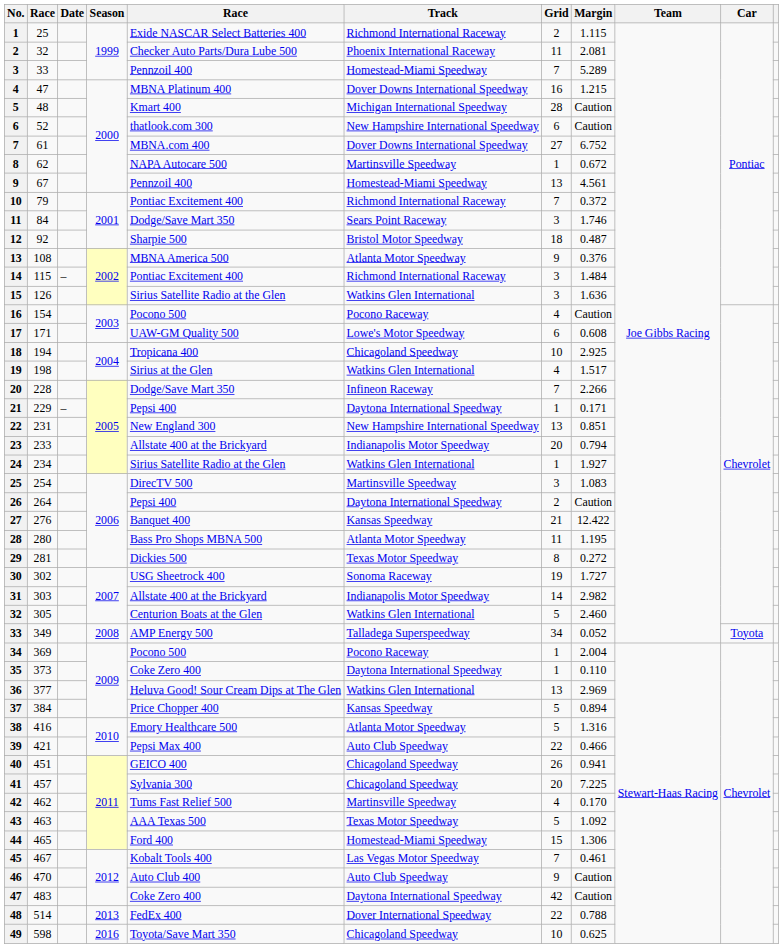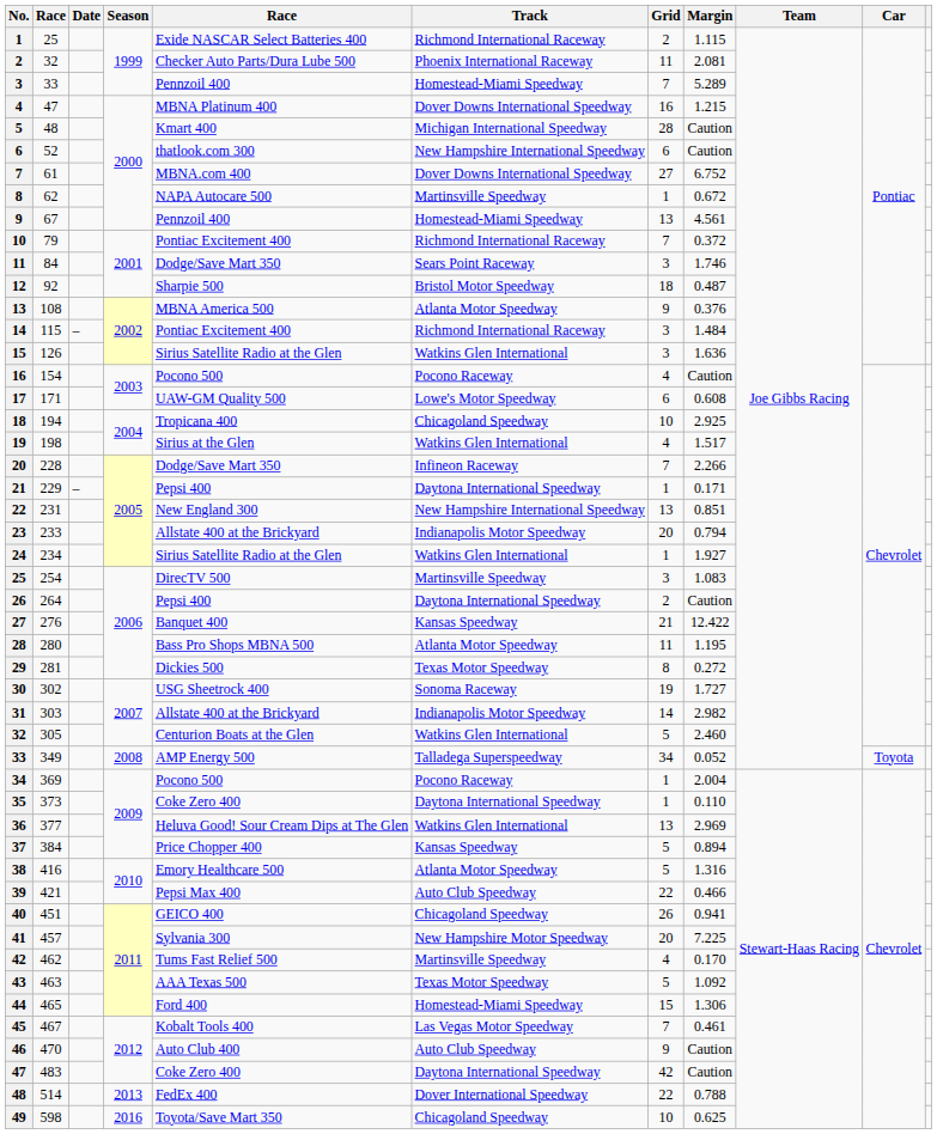 <table class="wikitable sortable plainrowheaders">
 <tr>
 <th scope="col">No.</th>
 <th scope="col">Race</th>
 <th scope="col">Date</th>
 <th scope="col">Season</th>
 <th scope="col">Race</th>
 <th scope="col">Track</th>
 <th scope="col" data-sort-type="number">Grid</th>
 <th scope="col">Margin</th>
 <th scope="col">Team</th>
 <th scope="col">Car</th>
 <th scope="col" class="unsortable"></th>
 </tr>
 <tr>
 <th scope="row" style="text-align:center;"><strong>1</strong></th>
 <td style="text-align:center;">25</td>
 <td></td>
 <td rowspan="3" style="text-align:center;"><a href='#'>1999</a></td>
 <td><a href='#'>Exide NASCAR Select Batteries 400</a></td>
 <td><a href='#'>Richmond International Raceway</a></td>
 <td style="text-align:center;">2</td>
 <td style="text-align:center;">1.115</td>
 <td rowspan="33" style="text-align:center;"><a href='#'>Joe Gibbs Racing</a></td>
 <td rowspan="15" style="text-align:center;"><a href='#'>Pontiac</a></td>
 <td style="text-align:center;"></td>
 </tr>
 <tr>
 <th scope="row" style="text-align:center;"><strong>2</strong></th>
 <td style="text-align:center;">32</td>
 <td></td>
 <td><a href='#'>Checker Auto Parts/Dura Lube 500</a></td>
 <td><a href='#'>Phoenix International Raceway</a></td>
 <td style="text-align:center;">11</td>
 <td style="text-align:center;">2.081</td>
 <td style="text-align:center;"></td>
 </tr>
 <tr>
 <th scope="row" style="text-align:center;"><strong>3</strong></th>
 <td style="text-align:center;">33</td>
 <td></td>
 <td><a href='#'>Pennzoil 400</a></td>
 <td><a href='#'>Homestead-Miami Speedway</a></td>
 <td style="text-align:center;">7</td>
 <td style="text-align:center;">5.289</td>
 <td style="text-align:center;"></td>
 </tr>
 <tr>
 <th scope="row" style="text-align:center;"><strong>4</strong></th>
 <td style="text-align:center;">47</td>
 <td></td>
 <td rowspan="6" style="text-align:center;"><a href='#'>2000</a></td>
 <td><a href='#'>MBNA Platinum 400</a></td>
 <td><a href='#'>Dover Downs International Speedway</a></td>
 <td style="text-align:center;">16</td>
 <td style="text-align:center;">1.215</td>
 <td style="text-align:center;"></td>
 </tr>
 <tr>
 <th scope="row" style="text-align:center;"><strong>5</strong></th>
 <td style="text-align:center;">48</td>
 <td></td>
 <td><a href='#'>Kmart 400</a></td>
 <td><a href='#'>Michigan International Speedway</a></td>
 <td style="text-align:center;">28</td>
 <td style="text-align:center;">Caution</td>
 <td style="text-align:center;"></td>
 </tr>
 <tr>
 <th scope="row" style="text-align:center;"><strong>6</strong></th>
 <td style="text-align:center;">52</td>
 <td></td>
 <td><a href='#'>thatlook.com 300</a></td>
 <td><a href='#'>New Hampshire International Speedway</a></td>
 <td style="text-align:center;">6</td>
 <td style="text-align:center;">Caution</td>
 <td style="text-align:center;"></td>
 </tr>
 <tr>
 <th scope="row" style="text-align:center;"><strong>7</strong></th>
 <td style="text-align:center;">61</td>
 <td></td>
 <td><a href='#'>MBNA.com 400</a></td>
 <td><a href='#'>Dover Downs International Speedway</a></td>
 <td style="text-align:center;">27</td>
 <td style="text-align:center;">6.752</td>
 <td style="text-align:center;"></td>
 </tr>
 <tr>
 <th scope="row" style="text-align:center;"><strong>8</strong></th>
 <td style="text-align:center;">62</td>
 <td></td>
 <td><a href='#'>NAPA Autocare 500</a></td>
 <td><a href='#'>Martinsville Speedway</a></td>
 <td style="text-align:center;">1</td>
 <td style="text-align:center;">0.672</td>
 <td style="text-align:center;"></td>
 </tr>
 <tr>
 <th scope="row" style="text-align:center;"><strong>9</strong></th>
 <td style="text-align:center;">67</td>
 <td></td>
 <td><a href='#'>Pennzoil 400</a></td>
 <td><a href='#'>Homestead-Miami Speedway</a></td>
 <td style="text-align:center;">13</td>
 <td style="text-align:center;">4.561</td>
 <td style="text-align:center;"></td>
 </tr>
 <tr>
 <th scope="row" style="text-align:center;"><strong>10</strong></th>
 <td style="text-align:center;">79</td>
 <td></td>
 <td rowspan="3" style="text-align:center;"><a href='#'>2001</a></td>
 <td><a href='#'>Pontiac Excitement 400</a></td>
 <td><a href='#'>Richmond International Raceway</a></td>
 <td style="text-align:center;">7</td>
 <td style="text-align:center;">0.372</td>
 <td style="text-align:center;"></td>
 </tr>
 <tr>
 <th scope="row" style="text-align:center;"><strong>11</strong></th>
 <td style="text-align:center;">84</td>
 <td></td>
 <td><a href='#'>Dodge/Save Mart 350</a></td>
 <td><a href='#'>Sears Point Raceway</a></td>
 <td style="text-align:center;">3</td>
 <td style="text-align:center;">1.746</td>
 <td style="text-align:center;"></td>
 </tr>
 <tr>
 <th scope="row" style="text-align:center;"><strong>12</strong></th>
 <td style="text-align:center;">92</td>
 <td></td>
 <td><a href='#'>Sharpie 500</a></td>
 <td><a href='#'>Bristol Motor Speedway</a></td>
 <td style="text-align:center;">18</td>
 <td style="text-align:center;">0.487</td>
 <td style="text-align:center;"></td>
 </tr>
 <tr>
 <th scope="row" style="text-align:center;"><strong>13</strong></th>
 <td style="text-align:center;">108</td>
 <td></td>
 <td rowspan="3" bgcolor="ffffbf" style="text-align:center;"><a href='#'>2002</a></td>
 <td><a href='#'>MBNA America 500</a></td>
 <td><a href='#'>Atlanta Motor Speedway</a></td>
 <td style="text-align:center;">9</td>
 <td style="text-align:center;">0.376</td>
 <td style="text-align:center;"></td>
 </tr>
 <tr>
 <th scope="row" style="text-align:center;"><strong>14</strong></th>
 <td style="text-align:center;">115</td>
 <td>–</td>
 <td><a href='#'>Pontiac Excitement 400</a></td>
 <td><a href='#'>Richmond International Raceway</a></td>
 <td style="text-align:center;">3</td>
 <td style="text-align:center;">1.484</td>
 <td style="text-align:center;"></td>
 </tr>
 <tr>
 <th scope="row" style="text-align:center;"><strong>15</strong></th>
 <td style="text-align:center;">126</td>
 <td></td>
 <td><a href='#'>Sirius Satellite Radio at the Glen</a></td>
 <td><a href='#'>Watkins Glen International</a></td>
 <td style="text-align:center;">3</td>
 <td style="text-align:center;">1.636</td>
 <td style="text-align:center;"></td>
 </tr>
 <tr>
 <th scope="row" style="text-align:center;"><strong>16</strong></th>
 <td style="text-align:center;">154</td>
 <td></td>
 <td rowspan="2" style="text-align:center;"><a href='#'>2003</a></td>
 <td><a href='#'>Pocono 500</a></td>
 <td><a href='#'>Pocono Raceway</a></td>
 <td style="text-align:center;">4</td>
 <td style="text-align:center;">Caution</td>
 <td rowspan="17" style="text-align:center;"><a href='#'>Chevrolet</a></td>
 <td style="text-align:center;"></td>
 </tr>
 <tr>
 <th scope="row" style="text-align:center;"><strong>17</strong></th>
 <td style="text-align:center;">171</td>
 <td></td>
 <td><a href='#'>UAW-GM Quality 500</a></td>
 <td><a href='#'>Lowe's Motor Speedway</a></td>
 <td style="text-align:center;">6</td>
 <td style="text-align:center;">0.608</td>
 <td style="text-align:center;"></td>
 </tr>
 <tr>
 <th scope="row" style="text-align:center;"><strong>18</strong></th>
 <td style="text-align:center;">194</td>
 <td></td>
 <td rowspan="2" style="text-align:center;"><a href='#'>2004</a></td>
 <td><a href='#'>Tropicana 400</a></td>
 <td><a href='#'>Chicagoland Speedway</a></td>
 <td style="text-align:center;">10</td>
 <td style="text-align:center;">2.925</td>
 <td style="text-align:center;"></td>
 </tr>
 <tr>
 <th scope="row" style="text-align:center;"><strong>19</strong></th>
 <td style="text-align:center;">198</td>
 <td></td>
 <td><a href='#'>Sirius at the Glen</a></td>
 <td><a href='#'>Watkins Glen International</a></td>
 <td style="text-align:center;">4</td>
 <td style="text-align:center;">1.517</td>
 <td style="text-align:center;"></td>
 </tr>
 <tr>
 <th scope="row" style="text-align:center;"><strong>20</strong></th>
 <td style="text-align:center;">228</td>
 <td></td>
 <td rowspan="5" bgcolor="ffffbf" style="text-align:center;"><a href='#'>2005</a></td>
 <td><a href='#'>Dodge/Save Mart 350</a></td>
 <td><a href='#'>Infineon Raceway</a></td>
 <td style="text-align:center;">7</td>
 <td style="text-align:center;">2.266</td>
 <td style="text-align:center;"></td>
 </tr>
 <tr>
 <th scope="row" style="text-align:center;"><strong>21</strong></th>
 <td style="text-align:center;">229</td>
 <td>–</td>
 <td><a href='#'>Pepsi 400</a></td>
 <td><a href='#'>Daytona International Speedway</a></td>
 <td style="text-align:center;">1</td>
 <td style="text-align:center;">0.171</td>
 <td style="text-align:center;"></td>
 </tr>
 <tr>
 <th scope="row" style="text-align:center;"><strong>22</strong></th>
 <td style="text-align:center;">231</td>
 <td></td>
 <td><a href='#'>New England 300</a></td>
 <td><a href='#'>New Hampshire International Speedway</a></td>
 <td style="text-align:center;">13</td>
 <td style="text-align:center;">0.851</td>
 <td style="text-align:center;"></td>
 </tr>
 <tr>
 <th scope="row" style="text-align:center;"><strong>23</strong></th>
 <td style="text-align:center;">233</td>
 <td></td>
 <td><a href='#'>Allstate 400 at the Brickyard</a></td>
 <td><a href='#'>Indianapolis Motor Speedway</a></td>
 <td style="text-align:center;">20</td>
 <td style="text-align:center;">0.794</td>
 <td style="text-align:center;"></td>
 </tr>
 <tr>
 <th scope="row" style="text-align:center;"><strong>24</strong></th>
 <td style="text-align:center;">234</td>
 <td></td>
 <td><a href='#'>Sirius Satellite Radio at the Glen</a></td>
 <td><a href='#'>Watkins Glen International</a></td>
 <td style="text-align:center;">1</td>
 <td style="text-align:center;">1.927</td>
 <td style="text-align:center;"></td>
 </tr>
 <tr>
 <th scope="row" style="text-align:center;"><strong>25</strong></th>
 <td style="text-align:center;">254</td>
 <td></td>
 <td rowspan="5"  style="text-align:center;"><a href='#'>2006</a></td>
 <td><a href='#'>DirecTV 500</a></td>
 <td><a href='#'>Martinsville Speedway</a></td>
 <td style="text-align:center;">3</td>
 <td style="text-align:center;">1.083</td>
 <td style="text-align:center;"></td>
 </tr>
 <tr>
 <th scope="row" style="text-align:center;"><strong>26</strong></th>
 <td style="text-align:center;">264</td>
 <td></td>
 <td><a href='#'>Pepsi 400</a></td>
 <td><a href='#'>Daytona International Speedway</a></td>
 <td style="text-align:center;">2</td>
 <td style="text-align:center;">Caution</td>
 <td style="text-align:center;"></td>
 </tr>
 <tr>
 <th scope="row" style="text-align:center;"><strong>27</strong></th>
 <td style="text-align:center;">276</td>
 <td></td>
 <td><a href='#'>Banquet 400</a></td>
 <td><a href='#'>Kansas Speedway</a></td>
 <td style="text-align:center;">21</td>
 <td style="text-align:center;">12.422</td>
 <td style="text-align:center;"></td>
 </tr>
 <tr>
 <th scope="row" style="text-align:center;"><strong>28</strong></th>
 <td style="text-align:center;">280</td>
 <td></td>
 <td><a href='#'>Bass Pro Shops MBNA 500</a></td>
 <td><a href='#'>Atlanta Motor Speedway</a></td>
 <td style="text-align:center;">11</td>
 <td style="text-align:center;">1.195</td>
 <td style="text-align:center;"></td>
 </tr>
 <tr>
 <th scope="row" style="text-align:center;"><strong>29</strong></th>
 <td style="text-align:center;">281</td>
 <td></td>
 <td><a href='#'>Dickies 500</a></td>
 <td><a href='#'>Texas Motor Speedway</a></td>
 <td style="text-align:center;">8</td>
 <td style="text-align:center;">0.272</td>
 <td style="text-align:center;"></td>
 </tr>
 <tr>
 <th scope="row" style="text-align:center;"><strong>30</strong></th>
 <td style="text-align:center;">302</td>
 <td></td>
 <td rowspan="3" style="text-align:center;"><a href='#'>2007</a></td>
 <td><a href='#'>USG Sheetrock 400</a></td>
 <td><a href='#'>Sonoma Raceway</a></td>
 <td style="text-align:center;">19</td>
 <td style="text-align:center;">1.727</td>
 <td style="text-align:center;"></td>
 </tr>
 <tr>
 <th scope="row" style="text-align:center;"><strong>31</strong></th>
 <td style="text-align:center;">303</td>
 <td></td>
 <td><a href='#'>Allstate 400 at the Brickyard</a></td>
 <td><a href='#'>Indianapolis Motor Speedway</a></td>
 <td style="text-align:center;">14</td>
 <td style="text-align:center;">2.982</td>
 <td style="text-align:center;"></td>
 </tr>
 <tr>
 <th scope="row" style="text-align:center;"><strong>32</strong></th>
 <td style="text-align:center;">305</td>
 <td></td>
 <td><a href='#'>Centurion Boats at the Glen</a></td>
 <td><a href='#'>Watkins Glen International</a></td>
 <td style="text-align:center;">5</td>
 <td style="text-align:center;">2.460</td>
 <td style="text-align:center;"></td>
 </tr>
 <tr>
 <th scope="row" style="text-align:center;"><strong>33</strong></th>
 <td style="text-align:center;">349</td>
 <td></td>
 <td style="text-align:center;"><a href='#'>2008</a></td>
 <td><a href='#'>AMP Energy 500</a></td>
 <td><a href='#'>Talladega Superspeedway</a></td>
 <td style="text-align:center;">34</td>
 <td style="text-align:center;">0.052</td>
 <td style="text-align:center;"><a href='#'>Toyota</a></td>
 <td style="text-align:center;"></td>
 </tr>
 <tr>
 <th scope="row" style="text-align:center;"><strong>34</strong></th>
 <td style="text-align:center;">369</td>
 <td></td>
 <td rowspan="4" style="text-align:center;"><a href='#'>2009</a></td>
 <td><a href='#'>Pocono 500</a></td>
 <td><a href='#'>Pocono Raceway</a></td>
 <td style="text-align:center;">1</td>
 <td style="text-align:center;">2.004</td>
 <td rowspan="16" style="text-align:center;"><a href='#'>Stewart-Haas Racing</a></td>
 <td rowspan="16" style="text-align:center;"><a href='#'>Chevrolet</a></td>
 <td style="text-align:center;"></td>
 </tr>
 <tr>
 <th scope="row" style="text-align:center;"><strong>35</strong></th>
 <td style="text-align:center;">373</td>
 <td></td>
 <td><a href='#'>Coke Zero 400</a></td>
 <td><a href='#'>Daytona International Speedway</a></td>
 <td style="text-align:center;">1</td>
 <td style="text-align:center;">0.110</td>
 <td style="text-align:center;"></td>
 </tr>
 <tr>
 <th scope="row" style="text-align:center;"><strong>36</strong></th>
 <td style="text-align:center;">377</td>
 <td></td>
 <td><a href='#'>Heluva Good! Sour Cream Dips at The Glen</a></td>
 <td><a href='#'>Watkins Glen International</a></td>
 <td style="text-align:center;">13</td>
 <td style="text-align:center;">2.969</td>
 <td style="text-align:center;"></td>
 </tr>
 <tr>
 <th scope="row" style="text-align:center;"><strong>37</strong></th>
 <td style="text-align:center;">384</td>
 <td></td>
 <td><a href='#'>Price Chopper 400</a></td>
 <td><a href='#'>Kansas Speedway</a></td>
 <td style="text-align:center;">5</td>
 <td style="text-align:center;">0.894</td>
 <td style="text-align:center;"></td>
 </tr>
 <tr>
 <th scope="row" style="text-align:center;"><strong>38</strong></th>
 <td style="text-align:center;">416</td>
 <td></td>
 <td rowspan="2" style="text-align:center;"><a href='#'>2010</a></td>
 <td><a href='#'>Emory Healthcare 500</a></td>
 <td><a href='#'>Atlanta Motor Speedway</a></td>
 <td style="text-align:center;">5</td>
 <td style="text-align:center;">1.316</td>
 <td style="text-align:center;"></td>
 </tr>
 <tr>
 <th scope="row" style="text-align:center;"><strong>39</strong></th>
 <td style="text-align:center;">421</td>
 <td></td>
 <td><a href='#'>Pepsi Max 400</a></td>
 <td><a href='#'>Auto Club Speedway</a></td>
 <td style="text-align:center;">22</td>
 <td style="text-align:center;">0.466</td>
 <td style="text-align:center;"></td>
 </tr>
 <tr>
 <th scope="row" style="text-align:center;"><strong>40</strong></th>
 <td style="text-align:center;">451</td>
 <td></td>
 <td rowspan="5" bgcolor="ffffbf" style="text-align:center;"><a href='#'>2011</a></td>
 <td><a href='#'>GEICO 400</a></td>
 <td><a href='#'>Chicagoland Speedway</a></td>
 <td style="text-align:center;">26</td>
 <td style="text-align:center;">0.941</td>
 <td style="text-align:center;"></td>
 </tr>
 <tr>
 <th scope="row" style="text-align:center;"><strong>41</strong></th>
 <td style="text-align:center;">457</td>
 <td></td>
 <td><a href='#'>Sylvania 300</a></td>
-<td><a href='#'>Chicagoland Speedway</a></td>
+<td><a href='#'>New Hampshire Motor Speedway</a></td>
 <td style="text-align:center;">20</td>
 <td style="text-align:center;">7.225</td>
 <td style="text-align:center;"></td>
 </tr>
 <tr>
 <th scope="row" style="text-align:center;"><strong>42</strong></th>
 <td style="text-align:center;">462</td>
 <td></td>
 <td><a href='#'>Tums Fast Relief 500</a></td>
 <td><a href='#'>Martinsville Speedway</a></td>
 <td style="text-align:center;">4</td>
 <td style="text-align:center;">0.170</td>
 <td style="text-align:center;"></td>
 </tr>
 <tr>
 <th scope="row" style="text-align:center;"><strong>43</strong></th>
 <td style="text-align:center;">463</td>
 <td></td>
 <td><a href='#'>AAA Texas 500</a></td>
 <td><a href='#'>Texas Motor Speedway</a></td>
 <td style="text-align:center;">5</td>
 <td style="text-align:center;">1.092</td>
 <td style="text-align:center;"></td>
 </tr>
 <tr>
 <th scope="row" style="text-align:center;"><strong>44</strong></th>
 <td style="text-align:center;">465</td>
 <td></td>
 <td><a href='#'>Ford 400</a></td>
 <td><a href='#'>Homestead-Miami Speedway</a></td>
 <td style="text-align:center;">15</td>
 <td style="text-align:center;">1.306</td>
 <td style="text-align:center;"></td>
 </tr>
 <tr>
 <th scope="row" style="text-align:center;"><strong>45</strong></th>
 <td style="text-align:center;">467</td>
 <td></td>
 <td rowspan="3" style="text-align:center;"><a href='#'>2012</a></td>
 <td><a href='#'>Kobalt Tools 400</a></td>
 <td><a href='#'>Las Vegas Motor Speedway</a></td>
 <td style="text-align:center;">7</td>
 <td style="text-align:center;">0.461</td>
 <td style="text-align:center;"></td>
 </tr>
 <tr>
 <th scope="row" style="text-align:center;"><strong>46</strong></th>
 <td style="text-align:center;">470</td>
 <td></td>
 <td><a href='#'>Auto Club 400</a></td>
 <td><a href='#'>Auto Club Speedway</a></td>
 <td style="text-align:center;">9</td>
 <td style="text-align:center;">Caution</td>
 <td style="text-align:center;"></td>
 </tr>
 <tr>
 <th scope="row" style="text-align:center;"><strong>47</strong></th>
 <td style="text-align:center;">483</td>
 <td></td>
 <td><a href='#'>Coke Zero 400</a></td>
 <td><a href='#'>Daytona International Speedway</a></td>
 <td style="text-align:center;">42</td>
 <td style="text-align:center;">Caution</td>
 <td style="text-align:center;"></td>
 </tr>
 <tr>
 <th scope="row" style="text-align:center;"><strong>48</strong></th>
 <td style="text-align:center;">514</td>
 <td></td>
 <td style="text-align:center;" rowspan="1"><a href='#'>2013</a></td>
 <td><a href='#'>FedEx 400</a></td>
 <td><a href='#'>Dover International Speedway</a></td>
 <td style="text-align:center;">22</td>
 <td style="text-align:center;">0.788</td>
 <td style="text-align:center;"></td>
 </tr>
 <tr>
 <th scope="row" style="text-align:center;"><strong>49</strong></th>
 <td style="text-align:center;">598</td>
 <td></td>
 <td style="text-align:center;"><a href='#'>2016</a></td>
 <td><a href='#'>Toyota/Save Mart 350</a></td>
 <td><a href='#'>Chicagoland Speedway</a></td>
 <td style="text-align:center;">10</td>
 <td style="text-align:center;">0.625</td>
 <td style="text-align:center;"></td>
 </tr>
 </table>
